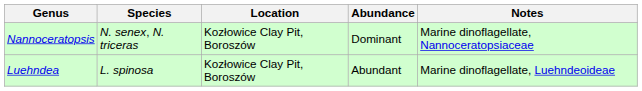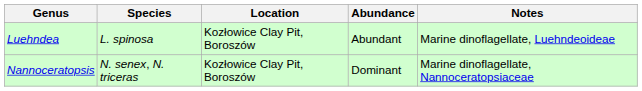 <table class="wikitable sortable">
 <tr>
 <th>Genus</th>
 <th>Species</th>
 <th>Location</th>
 <th>Abundance</th>
 <th>Notes</th>
 </tr>
 <tr>
+<td style="background:#D1FFCF;"><em><a href='#'>Luehndea</a></em></td>
+<td style="background:#D1FFCF;"><em>L. spinosa</em></td>
+<td style="background:#D1FFCF;">Kozłowice Clay Pit, Boroszów</td>
+<td style="background:#D1FFCF;">Abundant</td>
+<td style="background:#D1FFCF;">Marine dinoflagellate, <a href='#'>Luehndeoideae</a></td>
+</tr>
+<tr>
 <td style="background:#D1FFCF;"><em><a href='#'>Nannoceratopsis</a></em></td>
 <td style="background:#D1FFCF;"><em>N. senex</em>, <em>N. triceras</em></td>
 <td style="background:#D1FFCF;">Kozłowice Clay Pit, Boroszów</td>
 <td style="background:#D1FFCF;">Dominant</td>
 <td style="background:#D1FFCF;">Marine dinoflagellate, <a href='#'>Nannoceratopsiaceae</a></td>
 </tr>
-<tr>
-<td style="background:#D1FFCF;"><em><a href='#'>Luehndea</a></em></td>
-<td style="background:#D1FFCF;"><em>L. spinosa</em></td>
-<td style="background:#D1FFCF;">Kozłowice Clay Pit, Boroszów</td>
-<td style="background:#D1FFCF;">Abundant</td>
-<td style="background:#D1FFCF;">Marine dinoflagellate, <a href='#'>Luehndeoideae</a></td>
-</tr>
 </table>
